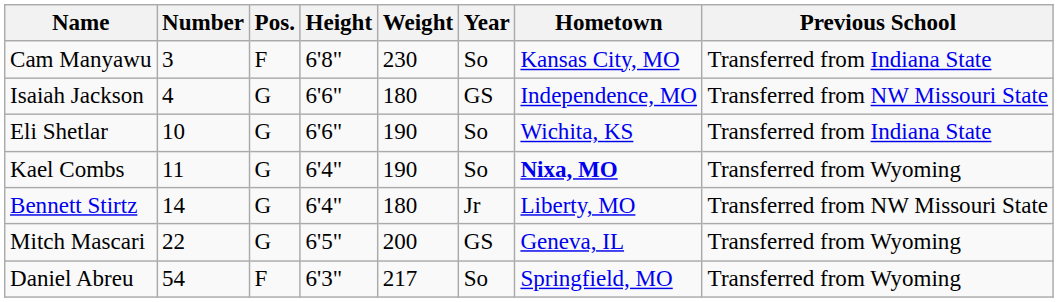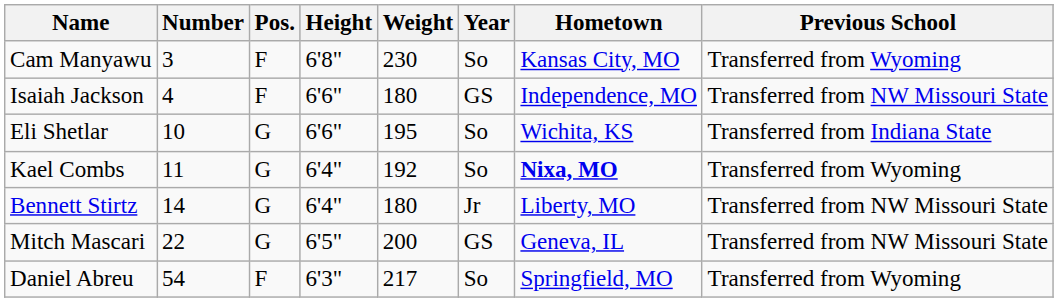 <table class="wikitable sortable" border="1">
 <tr>
 <th>Name</th>
 <th>Number</th>
 <th>Pos.</th>
 <th>Height</th>
 <th>Weight</th>
 <th>Year</th>
 <th>Hometown</th>
 <th class="unsortable">Previous School</th>
 </tr>
 <tr>
 <td>Cam Manyawu</td>
 <td>3</td>
 <td>F</td>
 <td>6'8"</td>
 <td>230</td>
 <td>So</td>
 <td><a href='#'>Kansas City, MO</a></td>
-<td>Transferred from <a href='#'>Indiana State</a></td>
+<td>Transferred from <a href='#'>Wyoming</a></td>
 </tr>
 <tr>
 <td>Isaiah Jackson</td>
 <td>4</td>
-<td>G</td>
+<td>F</td>
 <td>6'6"</td>
 <td>180</td>
 <td>GS</td>
 <td><a href='#'>Independence, MO</a></td>
 <td>Transferred from <a href='#'>NW Missouri State</a></td>
 </tr>
 <tr>
 <td>Eli Shetlar</td>
 <td>10</td>
 <td>G</td>
 <td>6'6"</td>
-<td>190</td>
+<td>195</td>
 <td>So</td>
 <td><a href='#'>Wichita, KS</a></td>
 <td>Transferred from <a href='#'>Indiana State</a></td>
 </tr>
 <tr>
 <td>Kael Combs</td>
 <td>11</td>
 <td>G</td>
 <td>6'4"</td>
-<td>190</td>
+<td>192</td>
 <td>So</td>
 <td><strong><a href='#'>Nixa, MO</a></strong></td>
 <td>Transferred from Wyoming</td>
 </tr>
 <tr>
 <td><a href='#'>Bennett Stirtz</a></td>
 <td>14</td>
 <td>G</td>
 <td>6'4"</td>
 <td>180</td>
 <td>Jr</td>
 <td><a href='#'>Liberty, MO</a></td>
 <td>Transferred from NW Missouri State</td>
 </tr>
 <tr>
 <td>Mitch Mascari</td>
 <td>22</td>
 <td>G</td>
 <td>6'5"</td>
 <td>200</td>
 <td>GS</td>
 <td><a href='#'>Geneva, IL</a></td>
-<td>Transferred from Wyoming</td>
+<td>Transferred from NW Missouri State</td>
 </tr>
 <tr>
 <td>Daniel Abreu</td>
 <td>54</td>
 <td>F</td>
 <td>6'3"</td>
 <td>217</td>
 <td>So</td>
 <td><a href='#'>Springfield, MO</a></td>
 <td>Transferred from Wyoming</td>
 </tr>
 </table>
